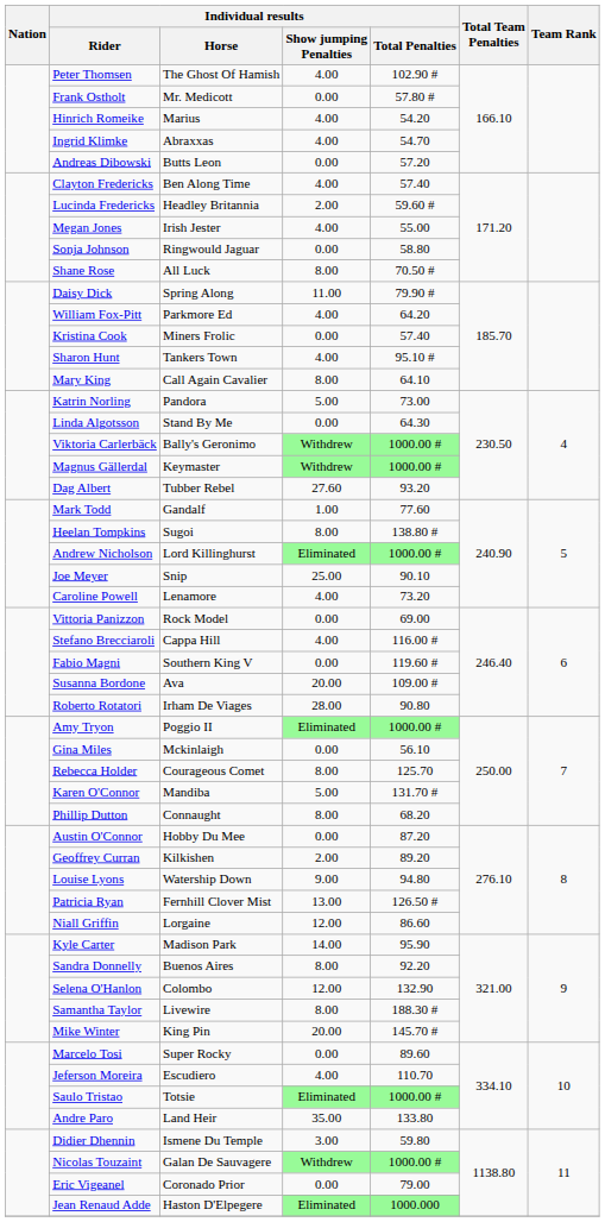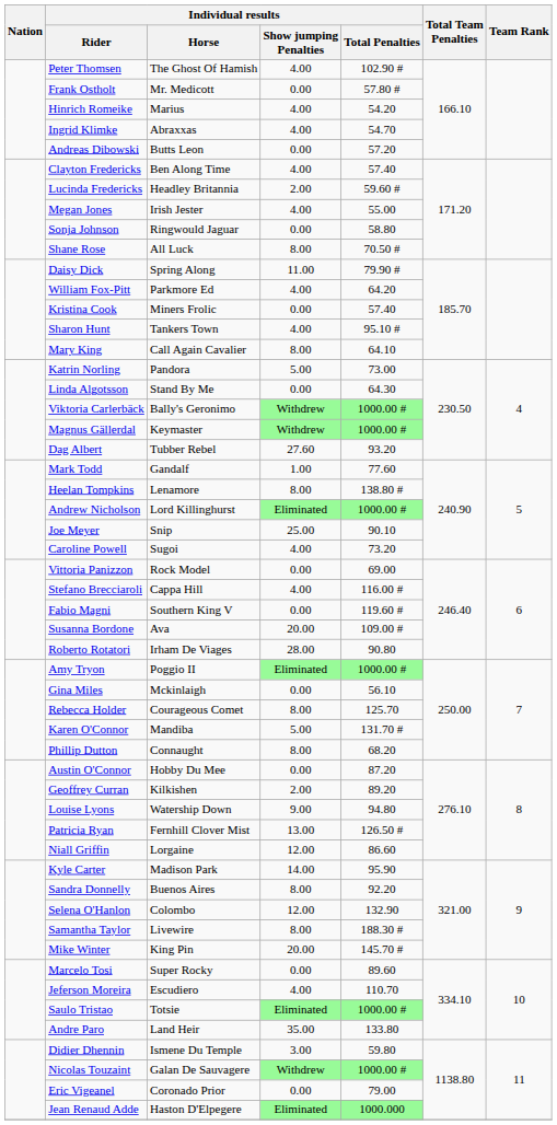 <table class="wikitable sortable" style="font-size:90%">
 <tr>
 <th rowspan="2">Nation</th>
 <th colspan="4">Individual results</th>
 <th rowspan="2">Total Team<br>Penalties</th>
 <th rowspan="2">Team Rank</th>
 </tr>
 <tr>
 <th>Rider</th>
 <th>Horse</th>
 <th>Show jumping <br>Penalties</th>
 <th>Total Penalties</th>
 </tr>
 <tr>
 <td rowspan="5"></td>
 <td><a href='#'>Peter Thomsen</a></td>
 <td>The Ghost Of Hamish</td>
 <td align=center>4.00</td>
 <td align=center>102.90 #</td>
 <td align=center rowspan="5">166.10</td>
 <td align=center rowspan="5"></td>
 </tr>
 <tr>
 <td><a href='#'>Frank Ostholt</a></td>
 <td>Mr. Medicott</td>
 <td align=center>0.00</td>
 <td align=center>57.80 #</td>
 </tr>
 <tr>
 <td><a href='#'>Hinrich Romeike</a></td>
 <td>Marius</td>
 <td align=center>4.00</td>
 <td align=center>54.20</td>
 </tr>
 <tr>
 <td><a href='#'>Ingrid Klimke</a></td>
 <td>Abraxxas</td>
 <td align=center>4.00</td>
 <td align=center>54.70</td>
 </tr>
 <tr>
 <td><a href='#'>Andreas Dibowski</a></td>
 <td>Butts Leon</td>
 <td align=center>0.00</td>
 <td align=center>57.20</td>
 </tr>
 <tr>
 <td rowspan="5"></td>
 <td><a href='#'>Clayton Fredericks</a></td>
 <td>Ben Along Time</td>
 <td align=center>4.00</td>
 <td align=center>57.40</td>
 <td align=center rowspan="5">171.20</td>
 <td align=center rowspan="5"></td>
 </tr>
 <tr>
 <td><a href='#'>Lucinda Fredericks</a></td>
 <td>Headley Britannia</td>
 <td align=center>2.00</td>
 <td align=center>59.60 #</td>
 </tr>
 <tr>
 <td><a href='#'>Megan Jones</a></td>
 <td>Irish Jester</td>
 <td align=center>4.00</td>
 <td align=center>55.00</td>
 </tr>
 <tr>
 <td><a href='#'>Sonja Johnson</a></td>
 <td>Ringwould Jaguar</td>
 <td align=center>0.00</td>
 <td align=center>58.80</td>
 </tr>
 <tr>
 <td><a href='#'>Shane Rose</a></td>
 <td>All Luck</td>
 <td align=center>8.00</td>
 <td align=center>70.50 #</td>
 </tr>
 <tr>
 <td rowspan="5"></td>
 <td><a href='#'>Daisy Dick</a></td>
 <td>Spring Along</td>
 <td align=center>11.00</td>
 <td align=center>79.90 #</td>
 <td align=center rowspan="5">185.70</td>
 <td align=center rowspan="5"></td>
 </tr>
 <tr>
 <td><a href='#'>William Fox-Pitt</a></td>
 <td>Parkmore Ed</td>
 <td align=center>4.00</td>
 <td align=center>64.20</td>
 </tr>
 <tr>
 <td><a href='#'>Kristina Cook</a></td>
 <td>Miners Frolic</td>
 <td align=center>0.00</td>
 <td align=center>57.40</td>
 </tr>
 <tr>
 <td><a href='#'>Sharon Hunt</a></td>
 <td>Tankers Town</td>
 <td align=center>4.00</td>
 <td align=center>95.10 #</td>
 </tr>
 <tr>
 <td><a href='#'>Mary King</a></td>
 <td>Call Again Cavalier</td>
 <td align=center>8.00</td>
 <td align=center>64.10</td>
 </tr>
 <tr>
 <td rowspan="5"></td>
 <td><a href='#'>Katrin Norling</a></td>
 <td>Pandora</td>
 <td align=center>5.00</td>
 <td align=center>73.00</td>
 <td align=center rowspan="5">230.50</td>
 <td align=center rowspan="5">4</td>
 </tr>
 <tr>
 <td><a href='#'>Linda Algotsson</a></td>
 <td>Stand By Me</td>
 <td align=center>0.00</td>
 <td align=center>64.30</td>
 </tr>
 <tr>
 <td><a href='#'>Viktoria Carlerbäck</a></td>
 <td>Bally's Geronimo</td>
 <td align=center bgcolor="palegreen">Withdrew</td>
 <td align=center bgcolor="palegreen">1000.00 #</td>
 </tr>
 <tr>
 <td><a href='#'>Magnus Gällerdal</a></td>
 <td>Keymaster</td>
 <td align=center bgcolor="palegreen">Withdrew</td>
 <td align=center bgcolor="palegreen">1000.00 #</td>
 </tr>
 <tr>
 <td><a href='#'>Dag Albert</a></td>
 <td>Tubber Rebel</td>
 <td align=center>27.60</td>
 <td align=center>93.20</td>
 </tr>
 <tr>
 <td rowspan="5"></td>
 <td><a href='#'>Mark Todd</a></td>
 <td>Gandalf</td>
 <td align=center>1.00</td>
 <td align=center>77.60</td>
 <td align=center rowspan="5">240.90</td>
 <td align=center rowspan="5">5</td>
 </tr>
 <tr>
 <td><a href='#'>Heelan Tompkins</a></td>
-<td>Sugoi</td>
+<td>Lenamore</td>
 <td align=center>8.00</td>
 <td align=center>138.80 #</td>
 </tr>
 <tr>
 <td><a href='#'>Andrew Nicholson</a></td>
 <td>Lord Killinghurst</td>
 <td align=center bgcolor="palegreen">Eliminated</td>
 <td align=center bgcolor="palegreen">1000.00 #</td>
 </tr>
 <tr>
 <td><a href='#'>Joe Meyer</a></td>
 <td>Snip</td>
 <td align=center>25.00</td>
 <td align=center>90.10</td>
 </tr>
 <tr>
 <td><a href='#'>Caroline Powell</a></td>
-<td>Lenamore</td>
+<td>Sugoi</td>
 <td align=center>4.00</td>
 <td align=center>73.20</td>
 </tr>
 <tr>
 <td rowspan="5"></td>
 <td><a href='#'>Vittoria Panizzon</a></td>
 <td>Rock Model</td>
 <td align=center>0.00</td>
 <td align=center>69.00</td>
 <td align=center rowspan="5">246.40</td>
 <td align=center rowspan="5">6</td>
 </tr>
 <tr>
 <td><a href='#'>Stefano Brecciaroli</a></td>
 <td>Cappa Hill</td>
 <td align=center>4.00</td>
 <td align=center>116.00 #</td>
 </tr>
 <tr>
 <td><a href='#'>Fabio Magni</a></td>
 <td>Southern King V</td>
 <td align=center>0.00</td>
 <td align=center>119.60 #</td>
 </tr>
 <tr>
 <td><a href='#'>Susanna Bordone</a></td>
 <td>Ava</td>
 <td align=center>20.00</td>
 <td align=center>109.00 #</td>
 </tr>
 <tr>
 <td><a href='#'>Roberto Rotatori</a></td>
 <td>Irham De Viages</td>
 <td align=center>28.00</td>
 <td align=center>90.80</td>
 </tr>
 <tr>
 <td rowspan="5"></td>
 <td><a href='#'>Amy Tryon</a></td>
 <td>Poggio II</td>
 <td align=center bgcolor="palegreen">Eliminated</td>
 <td align=center bgcolor="palegreen">1000.00 #</td>
 <td align=center rowspan="5">250.00</td>
 <td align=center rowspan="5">7</td>
 </tr>
 <tr>
 <td><a href='#'>Gina Miles</a></td>
 <td>Mckinlaigh</td>
 <td align=center>0.00</td>
 <td align=center>56.10</td>
 </tr>
 <tr>
 <td><a href='#'>Rebecca Holder</a></td>
 <td>Courageous Comet</td>
 <td align=center>8.00</td>
 <td align=center>125.70</td>
 </tr>
 <tr>
 <td><a href='#'>Karen O'Connor</a></td>
 <td>Mandiba</td>
 <td align=center>5.00</td>
 <td align=center>131.70 #</td>
 </tr>
 <tr>
 <td><a href='#'>Phillip Dutton</a></td>
 <td>Connaught</td>
 <td align=center>8.00</td>
 <td align=center>68.20</td>
 </tr>
 <tr>
 <td rowspan="5"></td>
 <td><a href='#'>Austin O'Connor</a></td>
 <td>Hobby Du Mee</td>
 <td align=center>0.00</td>
 <td align=center>87.20</td>
 <td align=center rowspan="5">276.10</td>
 <td align=center rowspan="5">8</td>
 </tr>
 <tr>
 <td><a href='#'>Geoffrey Curran</a></td>
 <td>Kilkishen</td>
 <td align=center>2.00</td>
 <td align=center>89.20</td>
 </tr>
 <tr>
 <td><a href='#'>Louise Lyons</a></td>
 <td>Watership Down</td>
 <td align=center>9.00</td>
 <td align=center>94.80</td>
 </tr>
 <tr>
 <td><a href='#'>Patricia Ryan</a></td>
 <td>Fernhill Clover Mist</td>
 <td align=center>13.00</td>
 <td align=center>126.50 #</td>
 </tr>
 <tr>
 <td><a href='#'>Niall Griffin</a></td>
 <td>Lorgaine</td>
 <td align=center>12.00</td>
 <td align=center>86.60</td>
 </tr>
 <tr>
 <td rowspan="5"></td>
 <td><a href='#'>Kyle Carter</a></td>
 <td>Madison Park</td>
 <td align=center>14.00</td>
 <td align=center>95.90</td>
 <td align=center rowspan="5">321.00</td>
 <td align=center rowspan="5">9</td>
 </tr>
 <tr>
 <td><a href='#'>Sandra Donnelly</a></td>
 <td>Buenos Aires</td>
 <td align=center>8.00</td>
 <td align=center>92.20</td>
 </tr>
 <tr>
 <td><a href='#'>Selena O'Hanlon</a></td>
 <td>Colombo</td>
 <td align=center>12.00</td>
 <td align=center>132.90</td>
 </tr>
 <tr>
 <td><a href='#'>Samantha Taylor</a></td>
 <td>Livewire</td>
 <td align=center>8.00</td>
 <td align=center>188.30 #</td>
 </tr>
 <tr>
 <td><a href='#'>Mike Winter</a></td>
 <td>King Pin</td>
 <td align=center>20.00</td>
 <td align=center>145.70 #</td>
 </tr>
 <tr>
 <td rowspan="4"></td>
 <td><a href='#'>Marcelo Tosi</a></td>
 <td>Super Rocky</td>
 <td align=center>0.00</td>
 <td align=center>89.60</td>
 <td align=center rowspan="4">334.10</td>
 <td align=center rowspan="4">10</td>
 </tr>
 <tr>
 <td><a href='#'>Jeferson Moreira</a></td>
 <td>Escudiero</td>
 <td align=center>4.00</td>
 <td align=center>110.70</td>
 </tr>
 <tr>
 <td><a href='#'>Saulo Tristao</a></td>
 <td>Totsie</td>
 <td align=center bgcolor="palegreen">Eliminated</td>
 <td align=center bgcolor="palegreen">1000.00 #</td>
 </tr>
 <tr>
 <td><a href='#'>Andre Paro</a></td>
 <td>Land Heir</td>
 <td align=center>35.00</td>
 <td align=center>133.80</td>
 </tr>
 <tr>
 <td rowspan="4"></td>
 <td><a href='#'>Didier Dhennin</a></td>
 <td>Ismene Du Temple</td>
 <td align=center>3.00</td>
 <td align=center>59.80</td>
 <td align=center rowspan="4">1138.80</td>
 <td align=center rowspan="4">11</td>
 </tr>
 <tr>
 <td><a href='#'>Nicolas Touzaint</a></td>
 <td>Galan De Sauvagere</td>
 <td align=center bgcolor="palegreen">Withdrew</td>
 <td align=center bgcolor="palegreen">1000.00 #</td>
 </tr>
 <tr>
 <td><a href='#'>Eric Vigeanel</a></td>
 <td>Coronado Prior</td>
 <td align=center>0.00</td>
 <td align=center>79.00</td>
 </tr>
 <tr>
 <td><a href='#'>Jean Renaud Adde</a></td>
 <td>Haston D'Elpegere</td>
 <td align=center bgcolor="palegreen">Eliminated</td>
 <td align=center bgcolor="palegreen">1000.000</td>
 </tr>
 <tr>
 </tr>
 </table>
